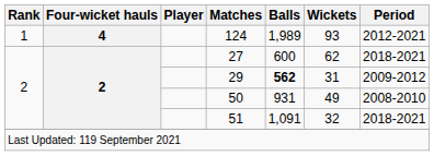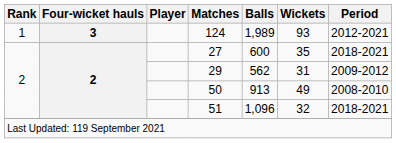 <table class="wikitable">
 <tr>
 <th>Rank</th>
 <th>Four-wicket hauls</th>
 <th>Player</th>
 <th>Matches</th>
 <th>Balls</th>
 <th>Wickets</th>
 <th>Period</th>
 </tr>
 <tr>
 <td align=center>1</td>
-<th scope=row style=text-align:center;>4</th>
+<th scope=row style=text-align:center;>3</th>
 <td></td>
 <td align=center>124</td>
 <td align=center>1,989</td>
 <td align=center>93</td>
 <td>2012-2021</td>
 </tr>
 <tr>
 <td align=center rowspan=4>2</td>
 <th scope=row style=text-align:center; rowspan=4>2</th>
 <td></td>
 <td align=center>27</td>
 <td align=center>600</td>
-<td align=center>62</td>
+<td align=center>35</td>
 <td>2018-2021</td>
 </tr>
 <tr>
 <td></td>
 <td align=center>29</td>
-<td align=center><strong>562</strong></td>
+<td align=center>562</td>
 <td align=center>31</td>
 <td>2009-2012</td>
 </tr>
 <tr>
 <td></td>
 <td align=center>50</td>
-<td align=center>931</td>
+<td align=center>913</td>
 <td align=center>49</td>
 <td>2008-2010</td>
 </tr>
 <tr>
 <td></td>
 <td align=center>51</td>
-<td align=center>1,091</td>
+<td align=center>1,096</td>
 <td align=center>32</td>
 <td>2018-2021</td>
 </tr>
 <tr>
 </tr>
 <tr class=sortbottom>
 <td colspan=7><small>Last Updated: 119 September 2021</small></td>
 </tr>
 </table>
